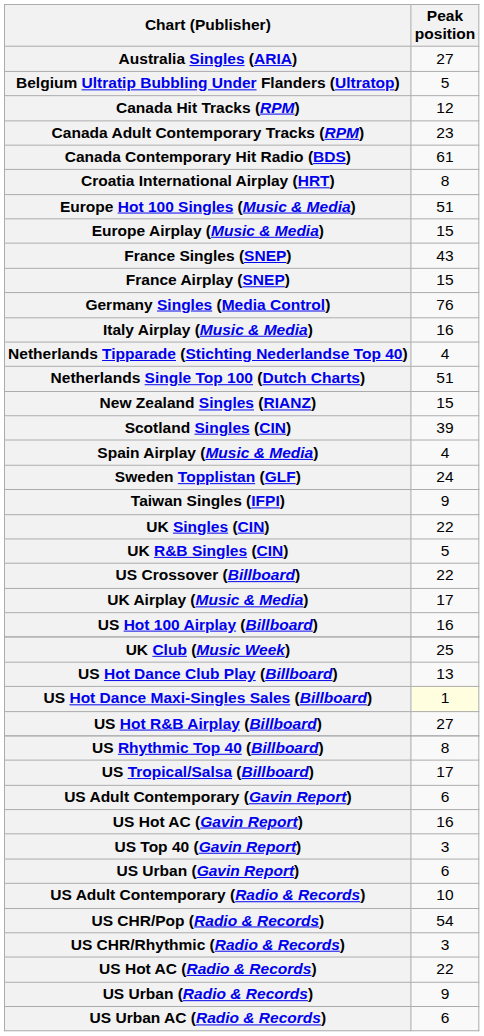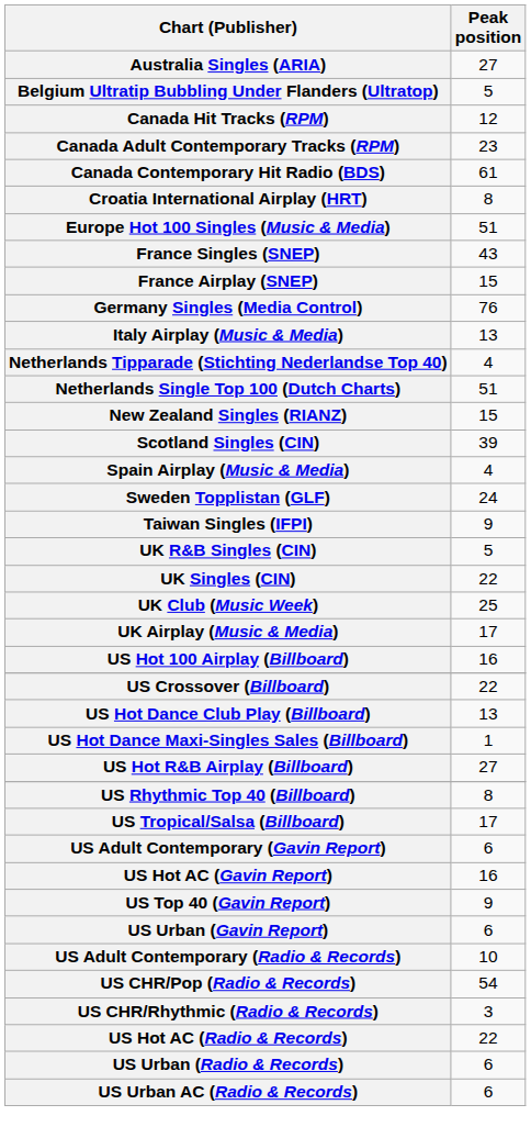 <table class="wikitable sortable plainrowheaders" style="text-align:center;">
 <tr>
 <th>Chart (Publisher)</th>
 <th>Peak<br>position</th>
 </tr>
 <tr>
 <th scope="row">Australia <a href='#'>Singles</a> (<a href='#'>ARIA</a>)</th>
 <td>27</td>
 </tr>
 <tr>
 <th scope="row">Belgium <a href='#'>Ultratip Bubbling Under</a> Flanders (<a href='#'>Ultratop</a>)</th>
 <td>5</td>
 </tr>
 <tr>
 <th scope="row">Canada Hit Tracks (<em><a href='#'>RPM</a></em>)</th>
 <td>12</td>
 </tr>
 <tr>
 <th scope="row">Canada Adult Contemporary Tracks (<em><a href='#'>RPM</a></em>)</th>
 <td>23</td>
 </tr>
 <tr>
 <th scope="row">Canada Contemporary Hit Radio (<a href='#'>BDS</a>)</th>
 <td>61</td>
 </tr>
 <tr>
 <th scope="row">Croatia International Airplay (<a href='#'>HRT</a>)</th>
 <td>8</td>
 </tr>
 <tr>
 <th scope="row">Europe <a href='#'>Hot 100 Singles</a> (<em><a href='#'>Music & Media</a></em>)</th>
 <td>51</td>
 </tr>
 <tr>
-<th scope="row">Europe Airplay (<em><a href='#'>Music & Media</a></em>)</th>
-<td>15</td>
-</tr>
-<tr>
 <th scope="row">France Singles (<a href='#'>SNEP</a>)</th>
 <td>43</td>
 </tr>
 <tr>
 <th scope="row">France Airplay (<a href='#'>SNEP</a>)</th>
 <td>15</td>
 </tr>
 <tr>
 <th scope="row">Germany <a href='#'>Singles</a> (<a href='#'>Media Control</a>)</th>
 <td>76</td>
 </tr>
 <tr>
 <th scope="row">Italy Airplay (<em><a href='#'>Music & Media</a></em>)</th>
-<td>16</td>
+<td>13</td>
 </tr>
 <tr>
 <th scope="row">Netherlands <a href='#'>Tipparade</a> (<a href='#'>Stichting Nederlandse Top 40</a>)</th>
 <td>4</td>
 </tr>
 <tr>
 <th scope="row">Netherlands <a href='#'>Single Top 100</a> (<a href='#'>Dutch Charts</a>)</th>
 <td>51</td>
 </tr>
 <tr>
 <th scope="row">New Zealand <a href='#'>Singles</a> (<a href='#'>RIANZ</a>)</th>
 <td>15</td>
 </tr>
 <tr>
 <th scope="row">Scotland <a href='#'>Singles</a> (<a href='#'>CIN</a>)</th>
 <td>39</td>
 </tr>
 <tr>
 <th scope="row">Spain Airplay (<em><a href='#'>Music & Media</a></em>)</th>
 <td>4</td>
 </tr>
 <tr>
 <th scope="row">Sweden <a href='#'>Topplistan</a> (<a href='#'>GLF</a>)</th>
 <td>24</td>
 </tr>
 <tr>
 <th scope="row">Taiwan Singles (<a href='#'>IFPI</a>)</th>
 <td>9</td>
 </tr>
 <tr>
+<th scope="row">UK <a href='#'>R&B Singles</a> (<a href='#'>CIN</a>)</th>
+<td>5</td>
+</tr>
+<tr>
 <th scope="row">UK <a href='#'>Singles</a> (<a href='#'>CIN</a>)</th>
 <td>22</td>
 </tr>
 <tr>
-<th scope="row">UK <a href='#'>R&B Singles</a> (<a href='#'>CIN</a>)</th>
-<td>5</td>
-</tr>
-<tr>
-<th scope="row">US Crossover (<em><a href='#'>Billboard</a></em>)</th>
-<td>22</td>
+<th scope="row">UK <a href='#'>Club</a> (<em><a href='#'>Music Week</a></em>)</th>
+<td>25</td>
 </tr>
 <tr>
 <th scope="row">UK Airplay (<em><a href='#'>Music & Media</a></em>)</th>
 <td>17</td>
 </tr>
 <tr>
 <th scope="row">US <a href='#'>Hot 100 Airplay</a> (<em><a href='#'>Billboard</a></em>)</th>
 <td>16</td>
 </tr>
 <tr>
 </tr>
 <tr>
 </tr>
 <tr>
-<th scope="row">UK <a href='#'>Club</a> (<em><a href='#'>Music Week</a></em>)</th>
-<td>25</td>
+<th scope="row">US Crossover (<em><a href='#'>Billboard</a></em>)</th>
+<td>22</td>
 </tr>
 <tr>
 <th scope="row">US <a href='#'>Hot Dance Club Play</a> (<em><a href='#'>Billboard</a></em>)</th>
 <td>13</td>
 </tr>
 <tr>
 <th scope="row">US <a href='#'>Hot Dance Maxi-Singles Sales</a> (<em><a href='#'>Billboard</a></em>)</th>
-<td style="background: lightyellow;">1</td>
+<td>1</td>
 </tr>
 <tr>
 <th scope="row">US <a href='#'>Hot R&B Airplay</a> (<em><a href='#'>Billboard</a></em>)</th>
 <td>27</td>
 </tr>
 <tr>
 </tr>
 <tr>
 <th scope="row">US <a href='#'>Rhythmic Top 40</a> (<em><a href='#'>Billboard</a></em>)</th>
 <td>8</td>
 </tr>
 <tr>
 <th scope="row">US <a href='#'>Tropical/Salsa</a> (<em><a href='#'>Billboard</a></em>)</th>
 <td>17</td>
 </tr>
 <tr>
 <th scope="row">US Adult Contemporary (<em><a href='#'>Gavin Report</a></em>)</th>
 <td>6</td>
 </tr>
 <tr>
 <th scope="row">US Hot AC (<em><a href='#'>Gavin Report</a></em>)</th>
 <td>16</td>
 </tr>
 <tr>
 <th scope="row">US Top 40 (<em><a href='#'>Gavin Report</a></em>)</th>
-<td>3</td>
+<td>9</td>
 </tr>
 <tr>
 <th scope="row">US Urban (<em><a href='#'>Gavin Report</a></em>)</th>
 <td>6</td>
 </tr>
 <tr>
 <th scope="row">US Adult Contemporary (<em><a href='#'>Radio & Records</a></em>)</th>
 <td>10</td>
 </tr>
 <tr>
 <th scope="row">US CHR/Pop (<em><a href='#'>Radio & Records</a></em>)</th>
 <td>54</td>
 </tr>
 <tr>
 <th scope="row">US CHR/Rhythmic (<em><a href='#'>Radio & Records</a></em>)</th>
 <td>3</td>
 </tr>
 <tr>
 <th scope="row">US Hot AC (<em><a href='#'>Radio & Records</a></em>)</th>
 <td>22</td>
 </tr>
 <tr>
 <th scope="row">US Urban (<em><a href='#'>Radio & Records</a></em>)</th>
-<td>9</td>
+<td>6</td>
 </tr>
 <tr>
 <th scope="row">US Urban AC (<em><a href='#'>Radio & Records</a></em>)</th>
 <td>6</td>
 </tr>
 </table>
